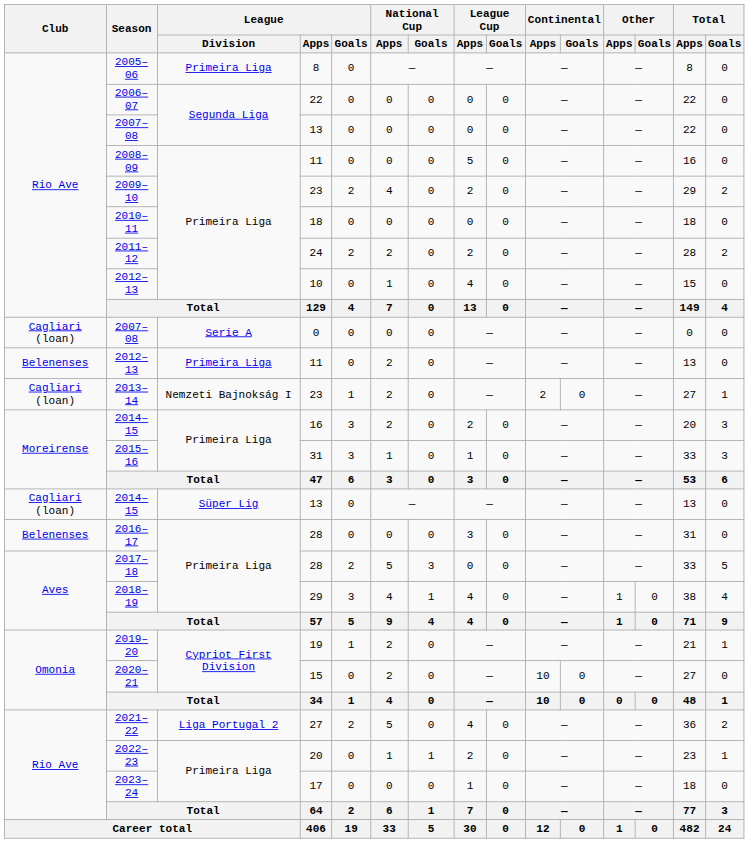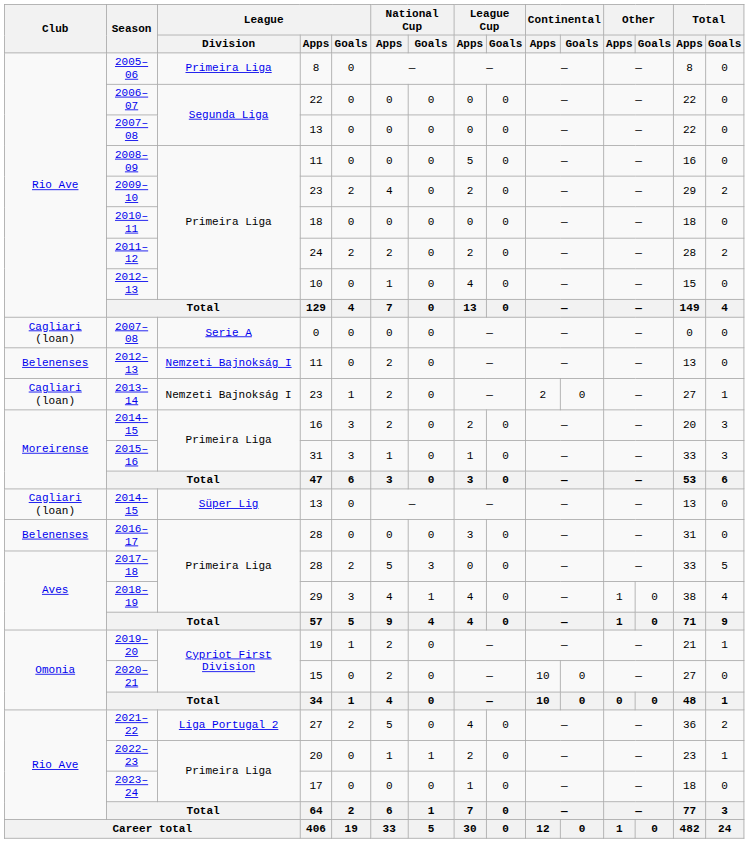 <table class="wikitable" style="text-align:center">
 <tr>
 <th rowspan="2">Club</th>
 <th rowspan="2">Season</th>
 <th colspan="3">League</th>
 <th colspan="2">National Cup</th>
 <th colspan="2">League Cup</th>
 <th colspan="2">Continental</th>
 <th colspan="2">Other</th>
 <th colspan="2">Total</th>
 </tr>
 <tr>
 <th>Division</th>
 <th>Apps</th>
 <th>Goals</th>
 <th>Apps</th>
 <th>Goals</th>
 <th>Apps</th>
 <th>Goals</th>
 <th>Apps</th>
 <th>Goals</th>
 <th>Apps</th>
 <th>Goals</th>
 <th>Apps</th>
 <th>Goals</th>
 </tr>
 <tr>
 <td rowspan="9"><a href='#'>Rio Ave</a></td>
 <td><a href='#'>2005–06</a></td>
 <td><a href='#'>Primeira Liga</a></td>
 <td>8</td>
 <td>0</td>
 <td colspan="2">—</td>
 <td colspan="2">—</td>
 <td colspan="2">—</td>
 <td colspan="2">—</td>
 <td>8</td>
 <td>0</td>
 </tr>
 <tr>
 <td><a href='#'>2006–07</a></td>
 <td rowspan="2"><a href='#'>Segunda Liga</a></td>
 <td>22</td>
 <td>0</td>
 <td>0</td>
 <td>0</td>
 <td>0</td>
 <td>0</td>
 <td colspan="2">—</td>
 <td colspan="2">—</td>
 <td>22</td>
 <td>0</td>
 </tr>
 <tr>
 <td><a href='#'>2007–08</a></td>
 <td>13</td>
 <td>0</td>
 <td>0</td>
 <td>0</td>
 <td>0</td>
 <td>0</td>
 <td colspan="2">—</td>
 <td colspan="2">—</td>
 <td>22</td>
 <td>0</td>
 </tr>
 <tr>
 <td><a href='#'>2008–09</a></td>
 <td rowspan="5">Primeira Liga</td>
 <td>11</td>
 <td>0</td>
 <td>0</td>
 <td>0</td>
 <td>5</td>
 <td>0</td>
 <td colspan="2">—</td>
 <td colspan="2">—</td>
 <td>16</td>
 <td>0</td>
 </tr>
 <tr>
 <td><a href='#'>2009–10</a></td>
 <td>23</td>
 <td>2</td>
 <td>4</td>
 <td>0</td>
 <td>2</td>
 <td>0</td>
 <td colspan="2">—</td>
 <td colspan="2">—</td>
 <td>29</td>
 <td>2</td>
 </tr>
 <tr>
 <td><a href='#'>2010–11</a></td>
 <td>18</td>
 <td>0</td>
 <td>0</td>
 <td>0</td>
 <td>0</td>
 <td>0</td>
 <td colspan="2">—</td>
 <td colspan="2">—</td>
 <td>18</td>
 <td>0</td>
 </tr>
 <tr>
 <td><a href='#'>2011–12</a></td>
 <td>24</td>
 <td>2</td>
 <td>2</td>
 <td>0</td>
 <td>2</td>
 <td>0</td>
 <td colspan="2">—</td>
 <td colspan="2">—</td>
 <td>28</td>
 <td>2</td>
 </tr>
 <tr>
 <td><a href='#'>2012–13</a></td>
 <td>10</td>
 <td>0</td>
 <td>1</td>
 <td>0</td>
 <td>4</td>
 <td>0</td>
 <td colspan="2">—</td>
 <td colspan="2">—</td>
 <td>15</td>
 <td>0</td>
 </tr>
 <tr>
 <th colspan="2">Total</th>
 <th>129</th>
 <th>4</th>
 <th>7</th>
 <th>0</th>
 <th>13</th>
 <th>0</th>
 <th colspan="2">—</th>
 <th colspan="2">—</th>
 <th>149</th>
 <th>4</th>
 </tr>
 <tr>
 <td><a href='#'>Cagliari</a> (loan)</td>
 <td><a href='#'>2007–08</a></td>
 <td><a href='#'>Serie A</a></td>
 <td>0</td>
 <td>0</td>
 <td>0</td>
 <td>0</td>
 <td colspan="2">—</td>
 <td colspan="2">—</td>
 <td colspan="2">—</td>
 <td>0</td>
 <td>0</td>
 </tr>
 <tr>
 <td><a href='#'>Belenenses</a></td>
 <td><a href='#'>2012–13</a></td>
-<td><a href='#'>Primeira Liga</a></td>
+<td><a href='#'>Nemzeti Bajnokság I</a></td>
 <td>11</td>
 <td>0</td>
 <td>2</td>
 <td>0</td>
 <td colspan="2">—</td>
 <td colspan="2">—</td>
 <td colspan="2">—</td>
 <td>13</td>
 <td>0</td>
 </tr>
 <tr>
 <td><a href='#'>Cagliari</a> (loan)</td>
 <td><a href='#'>2013–14</a></td>
 <td>Nemzeti Bajnokság I</td>
 <td>23</td>
 <td>1</td>
 <td>2</td>
 <td>0</td>
 <td colspan="2">—</td>
 <td>2</td>
 <td>0</td>
 <td colspan="2">—</td>
 <td>27</td>
 <td>1</td>
 </tr>
 <tr>
 <td rowspan="3"><a href='#'>Moreirense</a></td>
 <td><a href='#'>2014–15</a></td>
 <td rowspan="2">Primeira Liga</td>
 <td>16</td>
 <td>3</td>
 <td>2</td>
 <td>0</td>
 <td>2</td>
 <td>0</td>
 <td colspan="2">—</td>
 <td colspan="2">—</td>
 <td>20</td>
 <td>3</td>
 </tr>
 <tr>
 <td><a href='#'>2015–16</a></td>
 <td>31</td>
 <td>3</td>
 <td>1</td>
 <td>0</td>
 <td>1</td>
 <td>0</td>
 <td colspan="2">—</td>
 <td colspan="2">—</td>
 <td>33</td>
 <td>3</td>
 </tr>
 <tr>
 <th colspan="2">Total</th>
 <th>47</th>
 <th>6</th>
 <th>3</th>
 <th>0</th>
 <th>3</th>
 <th>0</th>
 <th colspan="2">—</th>
 <th colspan="2">—</th>
 <th>53</th>
 <th>6</th>
 </tr>
 <tr>
 <td><a href='#'>Cagliari</a> (loan)</td>
 <td><a href='#'>2014–15</a></td>
 <td><a href='#'>Süper Lig</a></td>
 <td>13</td>
 <td>0</td>
 <td colspan="2">—</td>
 <td colspan="2">—</td>
 <td colspan="2">—</td>
 <td colspan="2">—</td>
 <td>13</td>
 <td>0</td>
 </tr>
 <tr>
 <td><a href='#'>Belenenses</a></td>
 <td><a href='#'>2016–17</a></td>
 <td rowspan="3">Primeira Liga</td>
 <td>28</td>
 <td>0</td>
 <td>0</td>
 <td>0</td>
 <td>3</td>
 <td>0</td>
 <td colspan="2">—</td>
 <td colspan="2">—</td>
 <td>31</td>
 <td>0</td>
 </tr>
 <tr>
 <td rowspan="3"><a href='#'>Aves</a></td>
 <td><a href='#'>2017–18</a></td>
 <td>28</td>
 <td>2</td>
 <td>5</td>
 <td>3</td>
 <td>0</td>
 <td>0</td>
 <td colspan="2">—</td>
 <td colspan="2">—</td>
 <td>33</td>
 <td>5</td>
 </tr>
 <tr>
 <td><a href='#'>2018–19</a></td>
 <td>29</td>
 <td>3</td>
 <td>4</td>
 <td>1</td>
 <td>4</td>
 <td>0</td>
 <td colspan="2">—</td>
 <td>1</td>
 <td>0</td>
 <td>38</td>
 <td>4</td>
 </tr>
 <tr>
 <th colspan="2">Total</th>
 <th>57</th>
 <th>5</th>
 <th>9</th>
 <th>4</th>
 <th>4</th>
 <th>0</th>
 <th colspan="2">—</th>
 <th>1</th>
 <th>0</th>
 <th>71</th>
 <th>9</th>
 </tr>
 <tr>
 <td rowspan=3><a href='#'>Omonia</a></td>
 <td><a href='#'>2019–20</a></td>
 <td rowspan=2><a href='#'>Cypriot First Division</a></td>
 <td>19</td>
 <td>1</td>
 <td>2</td>
 <td>0</td>
 <td colspan="2">—</td>
 <td colspan="2">—</td>
 <td colspan="2">—</td>
 <td>21</td>
 <td>1</td>
 </tr>
 <tr>
 <td><a href='#'>2020–21</a></td>
 <td>15</td>
 <td>0</td>
 <td>2</td>
 <td>0</td>
 <td colspan="2">—</td>
 <td>10</td>
 <td>0</td>
 <td colspan="2">—</td>
 <td>27</td>
 <td>0</td>
 </tr>
 <tr>
 <th colspan="2">Total</th>
 <th>34</th>
 <th>1</th>
 <th>4</th>
 <th>0</th>
 <th colspan="2">—</th>
 <th>10</th>
 <th>0</th>
 <th>0</th>
 <th>0</th>
 <th>48</th>
 <th>1</th>
 </tr>
 <tr>
 <td rowspan=4><a href='#'>Rio Ave</a></td>
 <td><a href='#'>2021–22</a></td>
 <td><a href='#'>Liga Portugal 2</a></td>
 <td>27</td>
 <td>2</td>
 <td>5</td>
 <td>0</td>
 <td>4</td>
 <td>0</td>
 <td colspan="2">—</td>
 <td colspan="2">—</td>
 <td>36</td>
 <td>2</td>
 </tr>
 <tr>
 <td><a href='#'>2022–23</a></td>
 <td rowspan=2>Primeira Liga</td>
 <td>20</td>
 <td>0</td>
 <td>1</td>
 <td>1</td>
 <td>2</td>
 <td>0</td>
 <td colspan="2">—</td>
 <td colspan="2">—</td>
 <td>23</td>
 <td>1</td>
 </tr>
 <tr>
 <td><a href='#'>2023–24</a></td>
 <td>17</td>
 <td>0</td>
 <td>0</td>
 <td>0</td>
 <td>1</td>
 <td>0</td>
 <td colspan="2">—</td>
 <td colspan="2">—</td>
 <td>18</td>
 <td>0</td>
 </tr>
 <tr>
 <th colspan="2">Total</th>
 <th>64</th>
 <th>2</th>
 <th>6</th>
 <th>1</th>
 <th>7</th>
 <th>0</th>
 <th colspan="2">—</th>
 <th colspan="2">—</th>
 <th>77</th>
 <th>3</th>
 </tr>
 <tr>
 <th colspan="3">Career total</th>
 <th>406</th>
 <th>19</th>
 <th>33</th>
 <th>5</th>
 <th>30</th>
 <th>0</th>
 <th>12</th>
 <th>0</th>
 <th>1</th>
 <th>0</th>
 <th>482</th>
 <th>24</th>
 </tr>
 </table>
